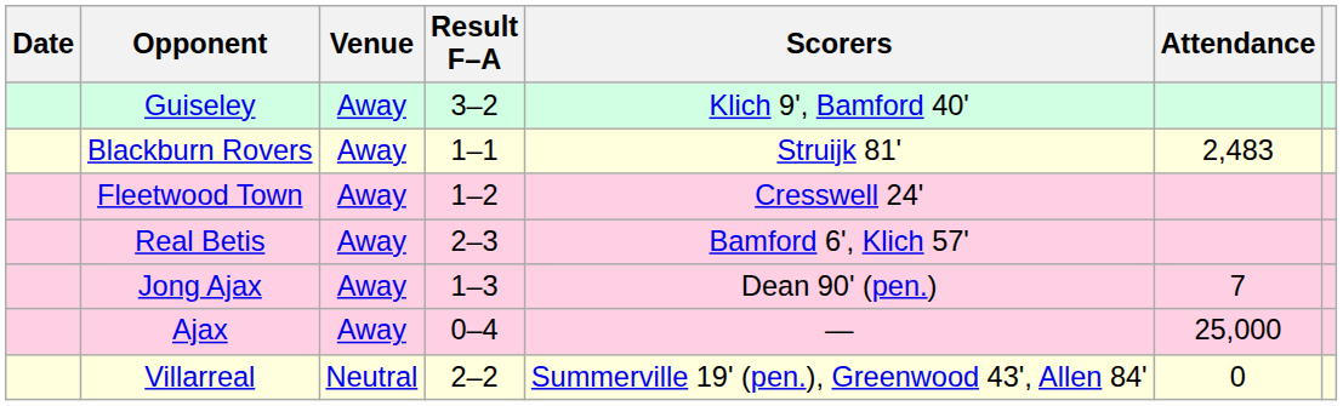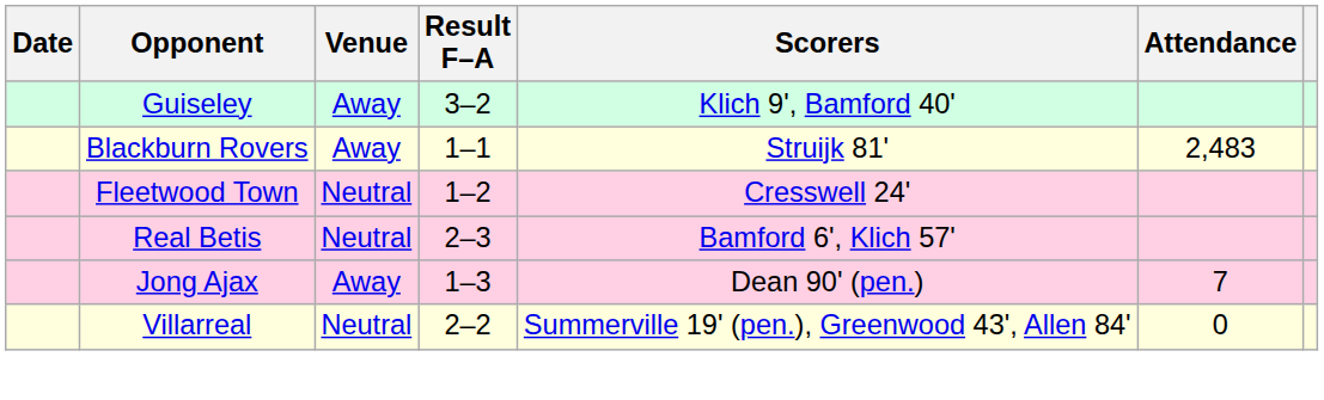 <table class="wikitable sortable" style="text-align:center">
 <tr>
 <th>Date</th>
 <th>Opponent</th>
 <th>Venue</th>
 <th>Result<br>F–A</th>
 <th class="unsortable">Scorers</th>
 <th>Attendance</th>
 <th class="unsortable"></th>
 </tr>
 <tr bgcolor="#d0ffe3">
 <td></td>
 <td><a href='#'>Guiseley</a></td>
 <td><a href='#'>Away</a></td>
 <td>3–2</td>
 <td><a href='#'>Klich</a> 9', <a href='#'>Bamford</a> 40'</td>
 <td></td>
 <td></td>
 </tr>
 <tr bgcolor="#ffffdd">
 <td></td>
 <td><a href='#'>Blackburn Rovers</a></td>
 <td><a href='#'>Away</a></td>
 <td>1–1</td>
 <td><a href='#'>Struijk</a> 81'</td>
 <td>2,483</td>
 <td></td>
 </tr>
 <tr bgcolor="#ffd0e3">
 <td></td>
 <td><a href='#'>Fleetwood Town</a></td>
-<td><a href='#'>Away</a></td>
+<td><a href='#'>Neutral</a></td>
 <td>1–2</td>
 <td><a href='#'>Cresswell</a> 24'</td>
 <td></td>
 <td></td>
 </tr>
 <tr bgcolor="#ffd0e3">
 <td></td>
 <td><a href='#'>Real Betis</a></td>
-<td><a href='#'>Away</a></td>
+<td><a href='#'>Neutral</a></td>
 <td>2–3</td>
 <td><a href='#'>Bamford</a> 6', <a href='#'>Klich</a> 57'</td>
 <td></td>
 <td></td>
 </tr>
 <tr bgcolor="#ffd0e3">
 <td></td>
 <td><a href='#'>Jong Ajax</a></td>
 <td><a href='#'>Away</a></td>
 <td>1–3</td>
 <td>Dean 90' (<a href='#'>pen.</a>)</td>
 <td>7</td>
 <td></td>
 </tr>
-<tr bgcolor="#ffd0e3">
-<td></td>
-<td><a href='#'>Ajax</a></td>
-<td><a href='#'>Away</a></td>
-<td>0–4</td>
-<td>—</td>
-<td>25,000</td>
-<td></td>
-</tr>
 <tr bgcolor="#ffffdd">
 <td></td>
 <td><a href='#'>Villarreal</a></td>
 <td><a href='#'>Neutral</a></td>
 <td>2–2</td>
 <td><a href='#'>Summerville</a> 19' (<a href='#'>pen.</a>), <a href='#'>Greenwood</a> 43', <a href='#'>Allen</a> 84'</td>
 <td>0</td>
 <td></td>
 </tr>
 </table>
